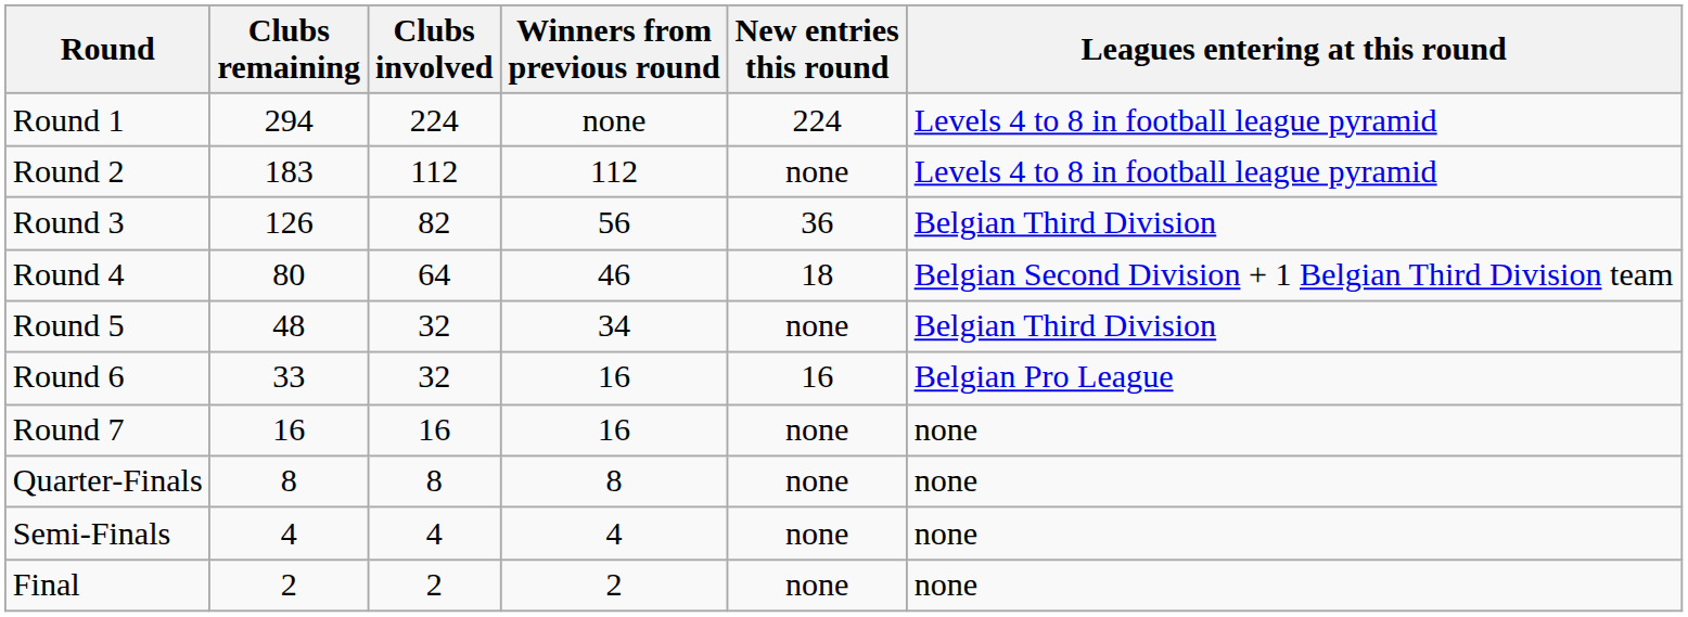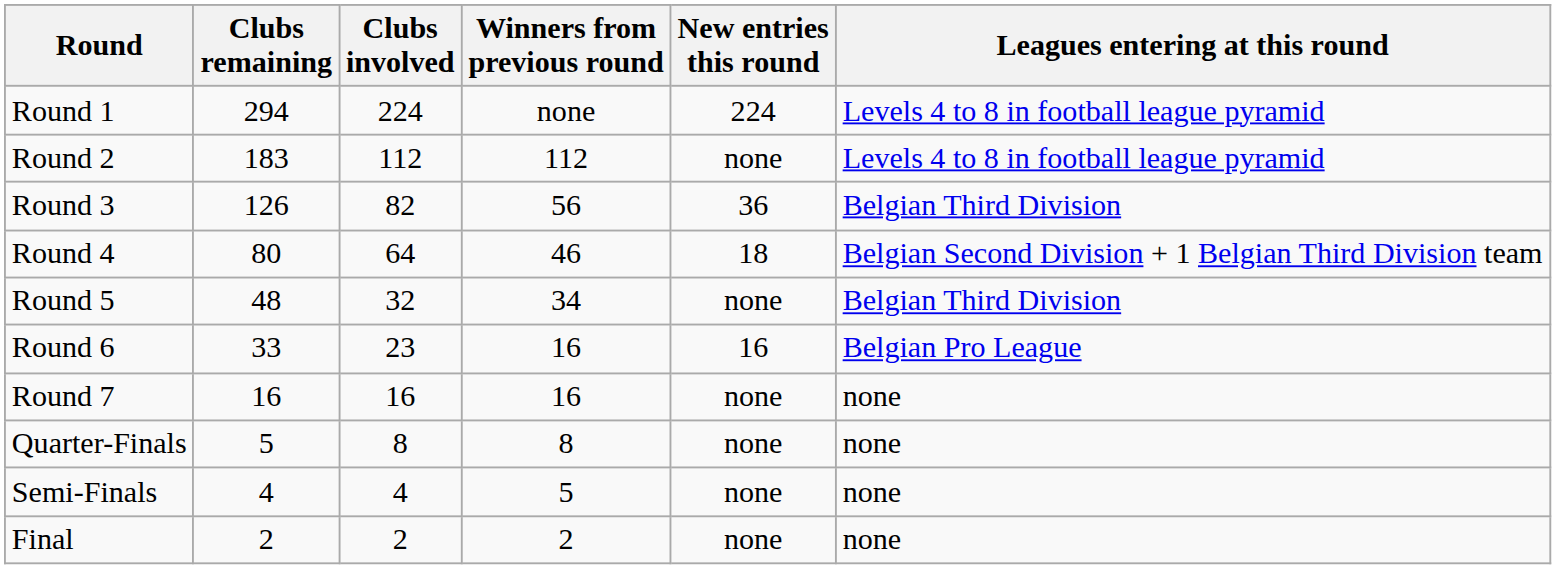 <table class="wikitable">
 <tr>
 <th>Round</th>
 <th>Clubs<br>remaining</th>
 <th>Clubs<br>involved</th>
 <th>Winners from<br>previous round</th>
 <th>New entries<br>this round</th>
 <th>Leagues entering at this round</th>
 </tr>
 <tr>
 <td>Round 1</td>
 <td style="text-align:center;">294</td>
 <td style="text-align:center;">224</td>
 <td style="text-align:center;">none</td>
 <td style="text-align:center;">224</td>
 <td><a href='#'>Levels 4 to 8 in football league pyramid</a></td>
 </tr>
 <tr>
 <td>Round 2</td>
 <td style="text-align:center;">183</td>
 <td style="text-align:center;">112</td>
 <td style="text-align:center;">112</td>
 <td style="text-align:center;">none</td>
 <td><a href='#'>Levels 4 to 8 in football league pyramid</a></td>
 </tr>
 <tr>
 <td>Round 3</td>
 <td style="text-align:center;">126</td>
 <td style="text-align:center;">82</td>
 <td style="text-align:center;">56</td>
 <td style="text-align:center;">36</td>
 <td><a href='#'>Belgian Third Division</a></td>
 </tr>
 <tr>
 <td>Round 4</td>
 <td style="text-align:center;">80</td>
 <td style="text-align:center;">64</td>
 <td style="text-align:center;">46</td>
 <td style="text-align:center;">18</td>
 <td><a href='#'>Belgian Second Division</a> + 1 <a href='#'>Belgian Third Division</a> team</td>
 </tr>
 <tr>
 <td>Round 5</td>
 <td style="text-align:center;">48</td>
 <td style="text-align:center;">32</td>
 <td style="text-align:center;">34</td>
 <td style="text-align:center;">none</td>
 <td><a href='#'>Belgian Third Division</a></td>
 </tr>
 <tr>
 <td>Round 6</td>
 <td style="text-align:center;">33</td>
-<td style="text-align:center;">32</td>
+<td style="text-align:center;">23</td>
 <td style="text-align:center;">16</td>
 <td style="text-align:center;">16</td>
 <td><a href='#'>Belgian Pro League</a></td>
 </tr>
 <tr>
 <td>Round 7</td>
 <td style="text-align:center;">16</td>
 <td style="text-align:center;">16</td>
 <td style="text-align:center;">16</td>
 <td style="text-align:center;">none</td>
 <td>none</td>
 </tr>
 <tr>
 <td>Quarter-Finals</td>
-<td style="text-align:center;">8</td>
+<td style="text-align:center;">5</td>
 <td style="text-align:center;">8</td>
 <td style="text-align:center;">8</td>
 <td style="text-align:center;">none</td>
 <td>none</td>
 </tr>
 <tr>
 <td>Semi-Finals</td>
 <td style="text-align:center;">4</td>
 <td style="text-align:center;">4</td>
-<td style="text-align:center;">4</td>
+<td style="text-align:center;">5</td>
 <td style="text-align:center;">none</td>
 <td>none</td>
 </tr>
 <tr>
 <td>Final</td>
 <td style="text-align:center;">2</td>
 <td style="text-align:center;">2</td>
 <td style="text-align:center;">2</td>
 <td style="text-align:center;">none</td>
 <td>none</td>
 </tr>
 </table>
